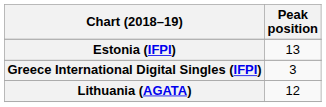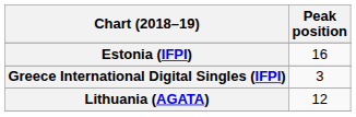 <table class="wikitable sortable plainrowheaders" style="text-align:center">
 <tr>
 <th scope="col">Chart (2018–19)</th>
 <th scope="col">Peak<br>position</th>
 </tr>
 <tr>
 </tr>
 <tr>
 </tr>
 <tr>
 </tr>
 <tr>
 </tr>
 <tr>
 </tr>
 <tr>
 </tr>
 <tr>
 </tr>
 <tr>
 <th scope="row">Estonia (<a href='#'>IFPI</a>)</th>
-<td>13</td>
+<td>16</td>
 </tr>
 <tr>
 </tr>
 <tr>
 </tr>
 <tr>
 <th scope="row">Greece International Digital Singles (<a href='#'>IFPI</a>)</th>
 <td>3</td>
 </tr>
 <tr>
 </tr>
 <tr>
 </tr>
 <tr>
 </tr>
 <tr>
 </tr>
 <tr>
 <th scope="row">Lithuania (<a href='#'>AGATA</a>)</th>
 <td>12</td>
 </tr>
 <tr>
 </tr>
 <tr>
 </tr>
 <tr>
 </tr>
 <tr>
 </tr>
 <tr>
 </tr>
 <tr>
 </tr>
 <tr>
 </tr>
 <tr>
 </tr>
 <tr>
 </tr>
 <tr>
 </tr>
 <tr>
 </tr>
 <tr>
 </tr>
 <tr>
 </tr>
 <tr>
 </tr>
 </table>
